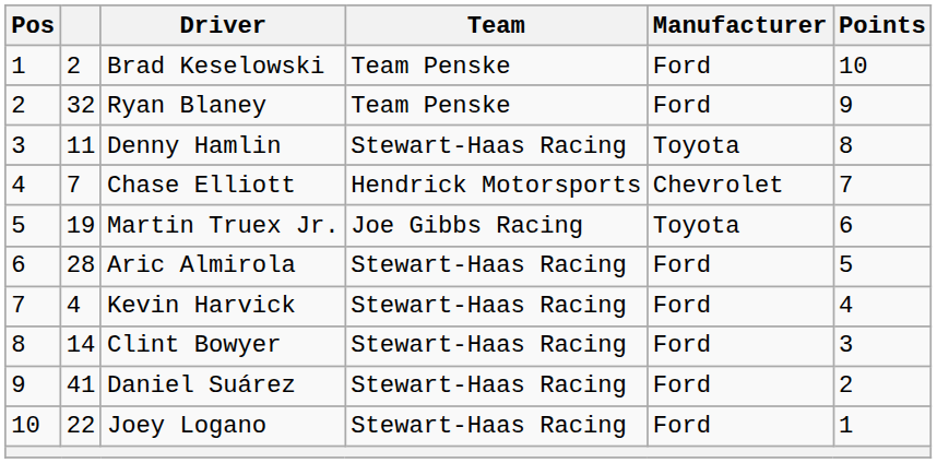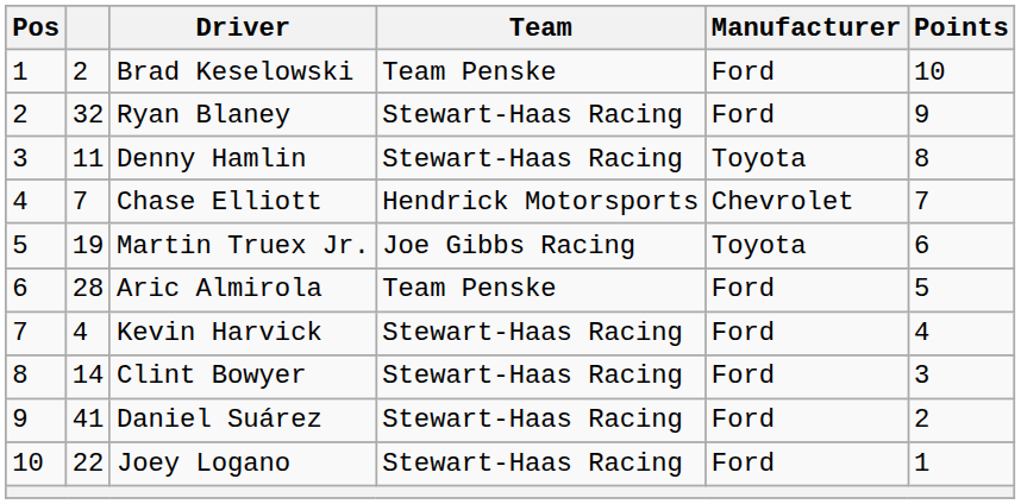 <table class="wikitable" style="font-size:98%">
 <tr>
 <th>Pos</th>
 <th></th>
 <th>Driver</th>
 <th>Team</th>
 <th>Manufacturer</th>
 <th>Points</th>
 </tr>
 <tr>
 <td>1</td>
 <td>2</td>
 <td>Brad Keselowski</td>
 <td>Team Penske</td>
 <td>Ford</td>
 <td>10</td>
 </tr>
 <tr>
 <td>2</td>
 <td>32</td>
 <td>Ryan Blaney</td>
-<td>Team Penske</td>
+<td>Stewart-Haas Racing</td>
 <td>Ford</td>
 <td>9</td>
 </tr>
 <tr>
 <td>3</td>
 <td>11</td>
 <td>Denny Hamlin</td>
 <td>Stewart-Haas Racing</td>
 <td>Toyota</td>
 <td>8</td>
 </tr>
 <tr>
 <td>4</td>
 <td>7</td>
 <td>Chase Elliott</td>
 <td>Hendrick Motorsports</td>
 <td>Chevrolet</td>
 <td>7</td>
 </tr>
 <tr>
 <td>5</td>
 <td>19</td>
 <td>Martin Truex Jr.</td>
 <td>Joe Gibbs Racing</td>
 <td>Toyota</td>
 <td>6</td>
 </tr>
 <tr>
 <td>6</td>
 <td>28</td>
 <td>Aric Almirola</td>
-<td>Stewart-Haas Racing</td>
+<td>Team Penske</td>
 <td>Ford</td>
 <td>5</td>
 </tr>
 <tr>
 <td>7</td>
 <td>4</td>
 <td>Kevin Harvick</td>
 <td>Stewart-Haas Racing</td>
 <td>Ford</td>
 <td>4</td>
 </tr>
 <tr>
 <td>8</td>
 <td>14</td>
 <td>Clint Bowyer</td>
 <td>Stewart-Haas Racing</td>
 <td>Ford</td>
 <td>3</td>
 </tr>
 <tr>
 <td>9</td>
 <td>41</td>
 <td>Daniel Suárez</td>
 <td>Stewart-Haas Racing</td>
 <td>Ford</td>
 <td>2</td>
 </tr>
 <tr>
 <td>10</td>
 <td>22</td>
 <td>Joey Logano</td>
 <td>Stewart-Haas Racing</td>
 <td>Ford</td>
 <td>1</td>
 </tr>
 <tr>
 <th colspan="6"></th>
 </tr>
 </table>
